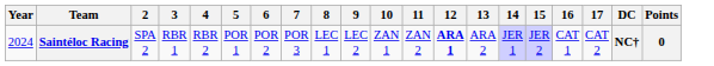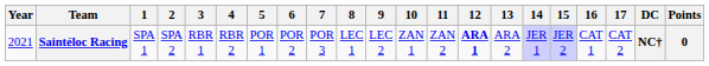 <table class="wikitable" style="text-align:center; font-size:85%">
 <tr>
 <th>Year</th>
 <th>Team</th>
+<th>1</th>
 <th>2</th>
 <th>3</th>
 <th>4</th>
 <th>5</th>
 <th>6</th>
 <th>7</th>
 <th>8</th>
 <th>9</th>
 <th>10</th>
 <th>11</th>
 <th>12</th>
 <th>13</th>
 <th>14</th>
 <th>15</th>
 <th>16</th>
 <th>17</th>
 <th>DC</th>
 <th>Points</th>
 </tr>
 <tr>
-<td><a href='#'>2024</a></td>
+<td><a href='#'>2021</a></td>
 <th nowrap><a href='#'>Saintéloc Racing</a></th>
+<td style="background:#;"><a href='#'>SPA<br>1</a><br></td>
 <td style="background:#;"><a href='#'>SPA<br>2</a><br></td>
 <td style="background:#;"><a href='#'>RBR<br>1</a><br></td>
 <td style="background:#;"><a href='#'>RBR<br>2</a><br></td>
 <td style="background:#;"><a href='#'>POR<br>1</a><br></td>
 <td style="background:#;"><a href='#'>POR<br>2</a><br></td>
 <td style="background:#;"><a href='#'>POR<br>3</a><br></td>
 <td style="background:#;"><a href='#'>LEC<br>1</a><br></td>
 <td style="background:#;"><a href='#'>LEC<br>2</a><br></td>
 <td style="background:#;"><a href='#'>ZAN<br>1</a><br></td>
 <td style="background:#;"><a href='#'>ZAN<br>2</a><br></td>
 <td style="background:#;"><strong><a href='#'>ARA<br>1</a><br></strong></td>
 <td style="background:#;"><a href='#'>ARA<br>2</a><br></td>
 <td style="background:#CFCFFF;"><a href='#'>JER<br>1</a><br></td>
 <td style="background:#CFCFFF;"><a href='#'>JER<br>2</a><br></td>
 <td style="background:#;"><a href='#'>CAT<br>1</a><br></td>
 <td style="background:#;"><a href='#'>CAT<br>2</a><br></td>
 <th>NC†</th>
 <th>0</th>
 </tr>
 </table>
